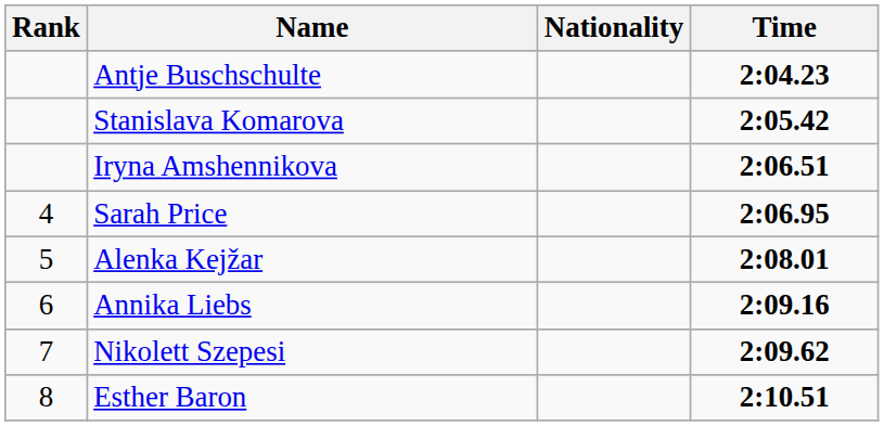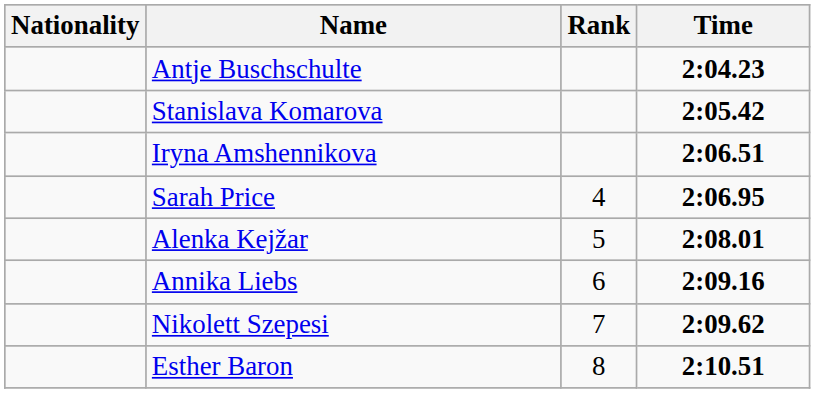 <table class="wikitable">
 <tr>
+<th>Nationality</th>
+<th style="width: 15em">Name</th>
 <th>Rank</th>
-<th style="width: 15em">Name</th>
-<th>Nationality</th>
 <th style="width: 6em">Time</th>
 </tr>
 <tr>
+<td></td>
+<td><a href='#'>Antje Buschschulte</a></td>
 <td align="center"></td>
-<td><a href='#'>Antje Buschschulte</a></td>
-<td></td>
 <td align="center"><strong>2:04.23</strong></td>
 </tr>
 <tr>
+<td></td>
+<td><a href='#'>Stanislava Komarova</a></td>
 <td align="center"></td>
-<td><a href='#'>Stanislava Komarova</a></td>
-<td></td>
 <td align="center"><strong>2:05.42</strong></td>
 </tr>
 <tr>
+<td></td>
+<td><a href='#'>Iryna Amshennikova</a></td>
 <td align="center"></td>
-<td><a href='#'>Iryna Amshennikova</a></td>
-<td></td>
 <td align="center"><strong>2:06.51</strong></td>
 </tr>
 <tr>
+<td></td>
+<td><a href='#'>Sarah Price</a></td>
 <td align="center">4</td>
-<td><a href='#'>Sarah Price</a></td>
-<td></td>
 <td align="center"><strong>2:06.95</strong></td>
 </tr>
 <tr>
+<td></td>
+<td><a href='#'>Alenka Kejžar</a></td>
 <td align="center">5</td>
-<td><a href='#'>Alenka Kejžar</a></td>
-<td></td>
 <td align="center"><strong>2:08.01</strong></td>
 </tr>
 <tr>
+<td></td>
+<td><a href='#'>Annika Liebs</a></td>
 <td align="center">6</td>
-<td><a href='#'>Annika Liebs</a></td>
-<td></td>
 <td align="center"><strong>2:09.16</strong></td>
 </tr>
 <tr>
+<td></td>
+<td><a href='#'>Nikolett Szepesi</a></td>
 <td align="center">7</td>
-<td><a href='#'>Nikolett Szepesi</a></td>
-<td></td>
 <td align="center"><strong>2:09.62</strong></td>
 </tr>
 <tr>
+<td></td>
+<td><a href='#'>Esther Baron</a></td>
 <td align="center">8</td>
-<td><a href='#'>Esther Baron</a></td>
-<td></td>
 <td align="center"><strong>2:10.51</strong></td>
 </tr>
 </table>
